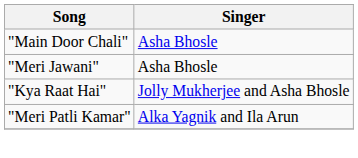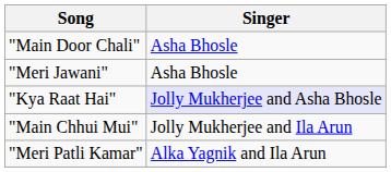 <table class="wikitable">
 <tr>
 <th>Song</th>
 <th>Singer</th>
 </tr>
 <tr>
 <td>"Main Door Chali"</td>
 <td><a href='#'>Asha Bhosle</a></td>
 </tr>
 <tr>
 <td>"Meri Jawani"</td>
 <td>Asha Bhosle</td>
 </tr>
 <tr>
 <td>"Kya Raat Hai"</td>
-<td><a href='#'>Jolly Mukherjee</a> and Asha Bhosle</td>
+<td style="background: lavender;"><a href='#'>Jolly Mukherjee</a> and Asha Bhosle</td>
+</tr>
+<tr>
+<td>"Main Chhui Mui"</td>
+<td>Jolly Mukherjee and <a href='#'>Ila Arun</a></td>
 </tr>
 <tr>
 <td>"Meri Patli Kamar"</td>
 <td><a href='#'>Alka Yagnik</a> and Ila Arun</td>
 </tr>
 <tr>
 </tr>
 </table>
